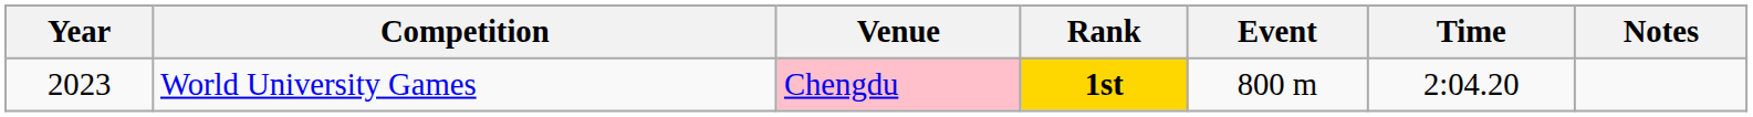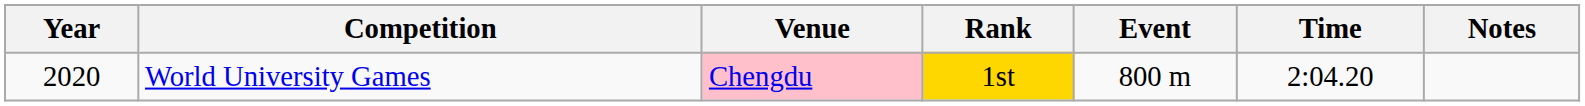 <table class="wikitable" width=50% style="font-size:90%; text-align:center;">
 <tr>
 <th>Year</th>
 <th>Competition</th>
 <th>Venue</th>
 <th>Rank</th>
 <th>Event</th>
 <th>Time</th>
 <th>Notes</th>
 </tr>
 <tr>
-<td rowspan=1>2023</td>
+<td rowspan=1>2020</td>
 <td rowspan=1 align=left><a href='#'>World University Games</a></td>
 <td rowspan=1 align=left style="background: pink;"> <a href='#'>Chengdu</a></td>
-<td bgcolor=gold><strong>1st</strong></td>
+<td bgcolor=gold>1st</td>
 <td>800 m</td>
 <td>2:04.20</td>
 <td></td>
 </tr>
 </table>
